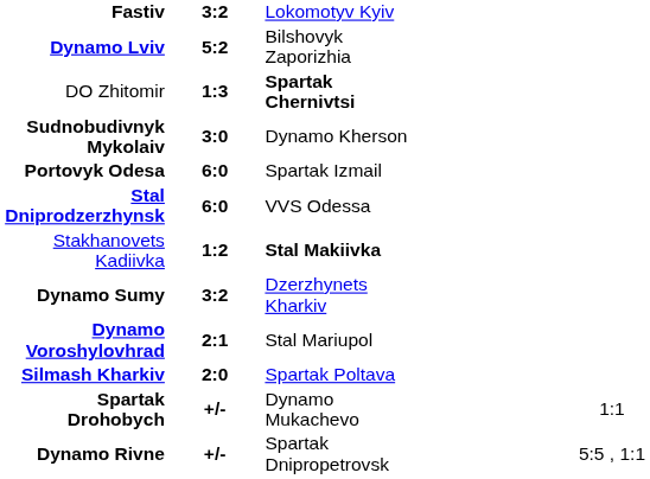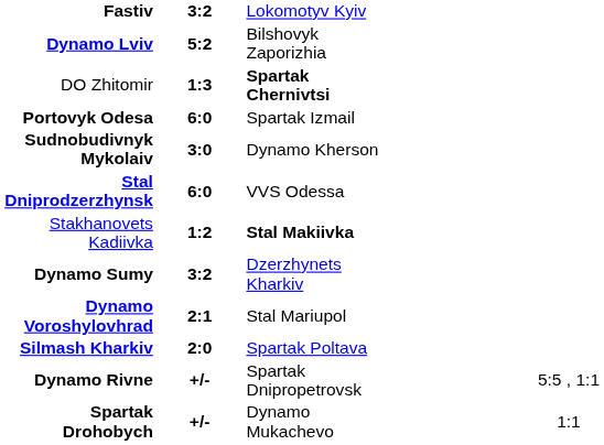 <table width=100% cellspacing=1>
 <tr>
 <th width=20%></th>
 <th width=12%></th>
 <th width=20%></th>
 <th></th>
 </tr>
 <tr style=font-size:90%>
 <td align=right><strong>Fastiv</strong></td>
 <td align=center><strong>3:2</strong></td>
 <td><a href='#'>Lokomotyv Kyiv</a></td>
 <td align=center></td>
 </tr>
 <tr style=font-size:90%>
 <td align=right><strong><a href='#'>Dynamo Lviv</a></strong></td>
 <td align=center><strong>5:2</strong></td>
 <td>Bilshovyk Zaporizhia</td>
 <td align=center></td>
 </tr>
 <tr style=font-size:90%>
 <td align=right>DO Zhitomir</td>
 <td align=center><strong>1:3</strong></td>
 <td><strong>Spartak Chernivtsi</strong></td>
 <td></td>
 </tr>
 <tr style=font-size:90%>
+<td align=right><strong>Portovyk Odesa</strong></td>
+<td align=center><strong>6:0</strong></td>
+<td>Spartak Izmail</td>
+<td align=center></td>
+</tr>
+<tr style=font-size:90%>
 <td align=right><strong>Sudnobudivnyk Mykolaiv</strong></td>
 <td align=center><strong>3:0</strong></td>
 <td>Dynamo Kherson</td>
-<td align=center></td>
-</tr>
-<tr style=font-size:90%>
-<td align=right><strong>Portovyk Odesa</strong></td>
-<td align=center><strong>6:0</strong></td>
-<td>Spartak Izmail</td>
 <td align=center></td>
 </tr>
 <tr style=font-size:90%>
 <td align=right><strong><a href='#'>Stal Dniprodzerzhynsk</a></strong></td>
 <td align=center><strong>6:0</strong></td>
 <td>VVS Odessa</td>
 <td align=center></td>
 </tr>
 <tr style=font-size:90%>
 <td align=right><a href='#'>Stakhanovets Kadiivka</a></td>
 <td align=center><strong>1:2</strong></td>
 <td><strong>Stal Makiivka</strong></td>
 <td align=center></td>
 </tr>
 <tr style=font-size:90%>
 <td align=right><strong>Dynamo Sumy</strong></td>
 <td align=center><strong>3:2</strong></td>
 <td><a href='#'>Dzerzhynets Kharkiv</a></td>
 <td align=center></td>
 </tr>
 <tr style=font-size:90%>
 <td align=right><strong><a href='#'>Dynamo Voroshylovhrad</a></strong></td>
 <td align=center><strong>2:1</strong></td>
 <td>Stal Mariupol</td>
 <td align=center></td>
 </tr>
 <tr style=font-size:90%>
 <td align=right><strong><a href='#'>Silmash Kharkiv</a></strong></td>
 <td align=center><strong>2:0</strong></td>
 <td><a href='#'>Spartak Poltava</a></td>
 <td align=center></td>
 </tr>
 <tr style=font-size:90%>
+<td align=right><strong>Dynamo Rivne</strong></td>
+<td align=center><strong>+/-</strong></td>
+<td>Spartak Dnipropetrovsk</td>
+<td align=center>5:5 , 1:1 </td>
+</tr>
+<tr style=font-size:90%>
 <td align=right><strong>Spartak Drohobych</strong></td>
 <td align=center><strong>+/-</strong></td>
 <td>Dynamo Mukachevo</td>
 <td align=center>1:1 </td>
 </tr>
-<tr style=font-size:90%>
-<td align=right><strong>Dynamo Rivne</strong></td>
-<td align=center><strong>+/-</strong></td>
-<td>Spartak Dnipropetrovsk</td>
-<td align=center>5:5 , 1:1 </td>
-</tr>
 </table>
